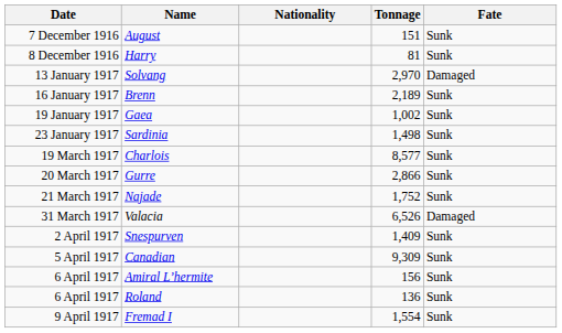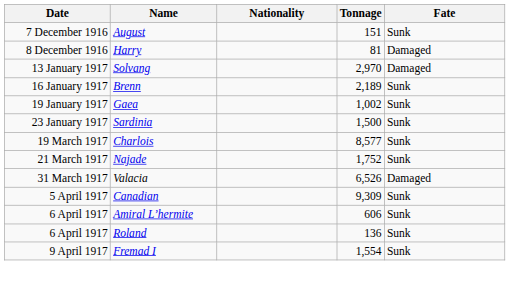 <table class="wikitable sortable">
 <tr>
 <th width="140px">Date</th>
 <th width="140px">Name</th>
 <th width="160px">Nationality</th>
 <th width="25px">Tonnage</th>
 <th width="160px">Fate</th>
 </tr>
 <tr>
 <td align="right">7 December 1916</td>
 <td align="left"><a href='#'><em>August</em></a></td>
 <td align="left"></td>
 <td align="right">151</td>
 <td align="left">Sunk</td>
 </tr>
 <tr>
 <td align="right">8 December 1916</td>
 <td align="left"><a href='#'><em>Harry</em></a></td>
 <td align="left"></td>
 <td align="right">81</td>
-<td align="left">Sunk</td>
+<td align="left">Damaged</td>
 </tr>
 <tr>
 <td align="right">13 January 1917</td>
 <td align="left"><a href='#'><em>Solvang</em></a></td>
 <td align="left"></td>
 <td align="right">2,970</td>
 <td align="left">Damaged</td>
 </tr>
 <tr>
 <td align="right">16 January 1917</td>
 <td align="left"><a href='#'><em>Brenn</em></a></td>
 <td align="left"></td>
 <td align="right">2,189</td>
 <td align="left">Sunk</td>
 </tr>
 <tr>
 <td align="right">19 January 1917</td>
 <td align="left"><a href='#'><em>Gaea</em></a></td>
 <td align="left"></td>
 <td align="right">1,002</td>
 <td align="left">Sunk</td>
 </tr>
 <tr>
 <td align="right">23 January 1917</td>
 <td align="left"><a href='#'><em>Sardinia</em></a></td>
 <td align="left"></td>
-<td align="right">1,498</td>
+<td align="right">1,500</td>
 <td align="left">Sunk</td>
 </tr>
 <tr>
 <td align="right">19 March 1917</td>
 <td align="left"><a href='#'><em>Charlois</em></a></td>
 <td align="left"></td>
 <td align="right">8,577</td>
-<td align="left">Sunk</td>
-</tr>
-<tr>
-<td align="right">20 March 1917</td>
-<td align="left"><a href='#'><em>Gurre</em></a></td>
-<td align="left"></td>
-<td align="right">2,866</td>
 <td align="left">Sunk</td>
 </tr>
 <tr>
 <td align="right">21 March 1917</td>
 <td align="left"><a href='#'><em>Najade</em></a></td>
 <td align="left"></td>
 <td align="right">1,752</td>
 <td align="left">Sunk</td>
 </tr>
 <tr>
 <td align="right">31 March 1917</td>
 <td align="left"><em>Valacia</em></td>
 <td align="left"></td>
 <td align="right">6,526</td>
 <td align="left">Damaged</td>
 </tr>
 <tr>
-<td align="right">2 April 1917</td>
-<td align="left"><a href='#'><em>Snespurven</em></a></td>
-<td align="left"></td>
-<td align="right">1,409</td>
-<td align="left">Sunk</td>
-</tr>
-<tr>
 <td align="right">5 April 1917</td>
 <td align="left"><a href='#'><em>Canadian</em></a></td>
 <td align="left"></td>
 <td align="right">9,309</td>
 <td align="left">Sunk</td>
 </tr>
 <tr>
 <td align="right">6 April 1917</td>
 <td align="left"><a href='#'><em>Amiral L’hermite</em></a></td>
 <td align="left"></td>
-<td align="right">156</td>
+<td align="right">606</td>
 <td align="left">Sunk</td>
 </tr>
 <tr>
 <td align="right">6 April 1917</td>
 <td align="left"><a href='#'><em>Roland</em></a></td>
 <td align="left"></td>
 <td align="right">136</td>
 <td align="left">Sunk</td>
 </tr>
 <tr>
 <td align="right">9 April 1917</td>
 <td align="left"><a href='#'><em>Fremad I</em></a></td>
 <td align="left"></td>
 <td align="right">1,554</td>
 <td align="left">Sunk</td>
 </tr>
 </table>
